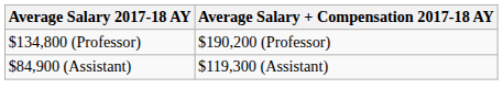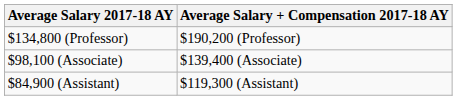 <table class="wikitable">
 <tr>
 <th>Average Salary 2017-18 AY</th>
 <th>Average Salary + Compensation 2017-18 AY</th>
 </tr>
 <tr>
 <td>$134,800 (Professor)</td>
 <td>$190,200 (Professor)</td>
 </tr>
 <tr>
+<td>$98,100 (Associate)</td>
+<td>$139,400 (Associate)</td>
+</tr>
+<tr>
 <td>$84,900 (Assistant)</td>
 <td>$119,300 (Assistant)</td>
 </tr>
 </table>
